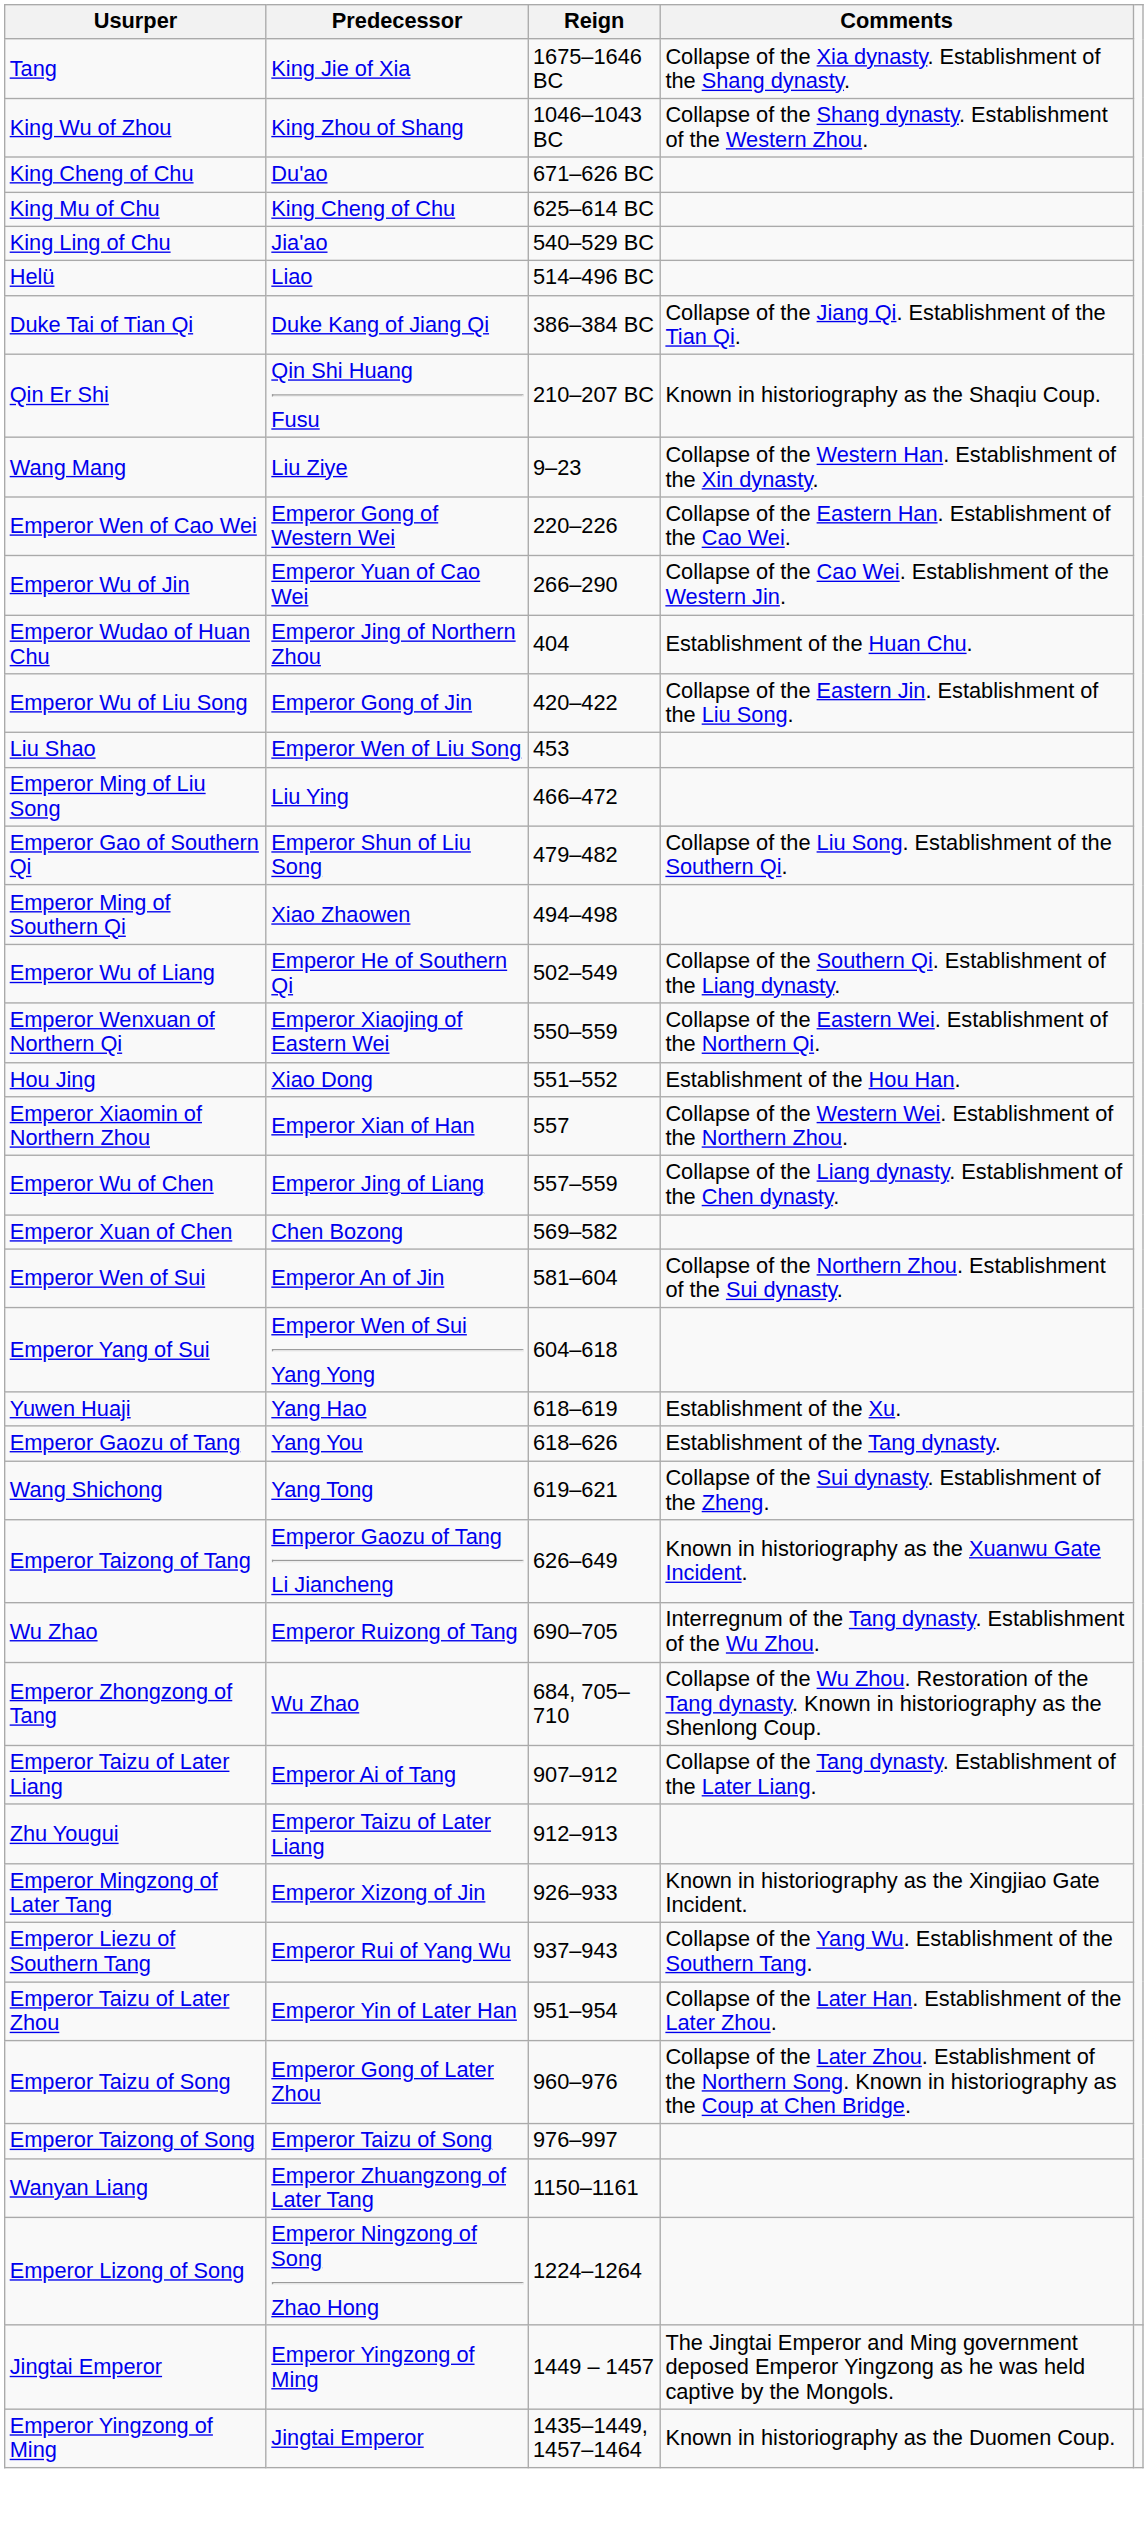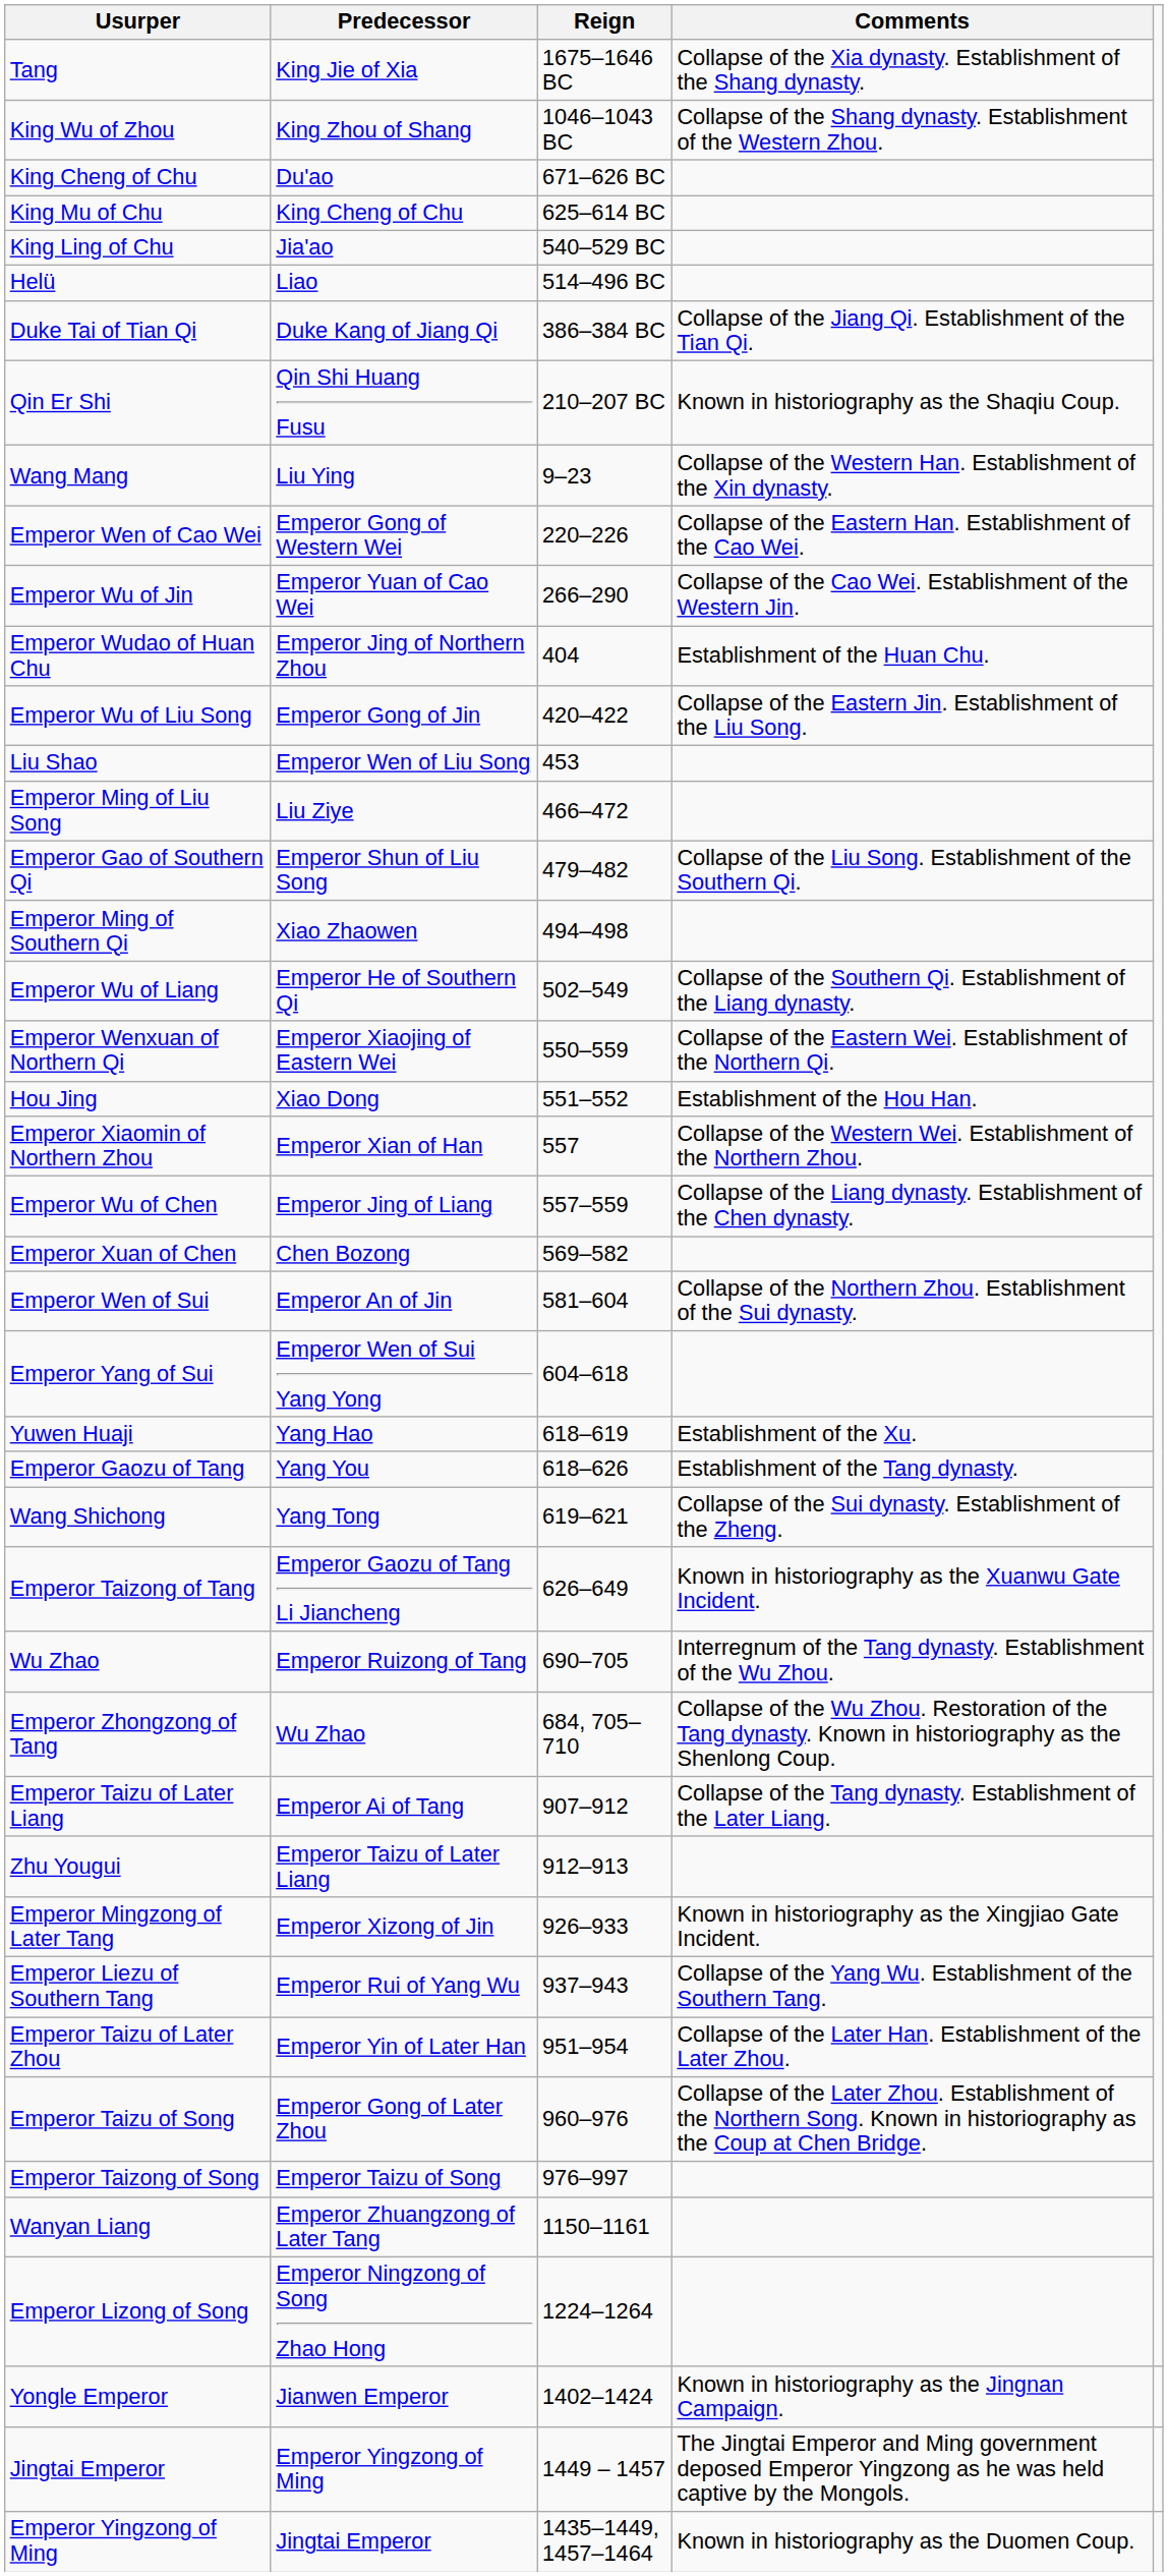 <table class="wikitable">
 <tr>
 <th width="185">Usurper</th>
 <th width="185">Predecessor</th>
 <th width="90">Reign</th>
 <th width="340">Comments</th>
 </tr>
 <tr>
 <td><a href='#'>Tang</a></td>
 <td><a href='#'>King Jie of Xia</a></td>
 <td>1675–1646 BC</td>
 <td>Collapse of the <a href='#'>Xia dynasty</a>. Establishment of the <a href='#'>Shang dynasty</a>.</td>
 </tr>
 <tr>
 <td><a href='#'>King Wu of Zhou</a></td>
 <td><a href='#'>King Zhou of Shang</a></td>
 <td>1046–1043 BC</td>
 <td>Collapse of the <a href='#'>Shang dynasty</a>. Establishment of the <a href='#'>Western Zhou</a>.</td>
 </tr>
 <tr>
 <td><a href='#'>King Cheng of Chu</a></td>
 <td><a href='#'>Du'ao</a></td>
 <td>671–626 BC</td>
 <td></td>
 </tr>
 <tr>
 <td><a href='#'>King Mu of Chu</a></td>
 <td><a href='#'>King Cheng of Chu</a></td>
 <td>625–614 BC</td>
 <td></td>
 </tr>
 <tr>
 <td><a href='#'>King Ling of Chu</a></td>
 <td><a href='#'>Jia'ao</a></td>
 <td>540–529 BC</td>
 <td></td>
 </tr>
 <tr>
 <td><a href='#'>Helü</a></td>
 <td><a href='#'>Liao</a></td>
 <td>514–496 BC</td>
 <td></td>
 </tr>
 <tr>
 <td><a href='#'>Duke Tai of Tian Qi</a></td>
 <td><a href='#'>Duke Kang of Jiang Qi</a></td>
 <td>386–384 BC</td>
 <td>Collapse of the <a href='#'>Jiang Qi</a>. Establishment of the <a href='#'>Tian Qi</a>.</td>
 </tr>
 <tr>
 <td><a href='#'>Qin Er Shi</a></td>
 <td><a href='#'>Qin Shi Huang</a><br><hr><a href='#'>Fusu</a><br></td>
 <td>210–207 BC</td>
 <td>Known in historiography as the Shaqiu Coup.</td>
 </tr>
 <tr>
 <td><a href='#'>Wang Mang</a></td>
-<td><a href='#'>Liu Ziye</a></td>
+<td><a href='#'>Liu Ying</a></td>
 <td>9–23</td>
 <td>Collapse of the <a href='#'>Western Han</a>. Establishment of the <a href='#'>Xin dynasty</a>.</td>
 </tr>
 <tr>
 <td><a href='#'>Emperor Wen of Cao Wei</a></td>
 <td><a href='#'>Emperor Gong of Western Wei</a></td>
 <td>220–226</td>
 <td>Collapse of the <a href='#'>Eastern Han</a>. Establishment of the <a href='#'>Cao Wei</a>.</td>
 </tr>
 <tr>
 <td><a href='#'>Emperor Wu of Jin</a></td>
 <td><a href='#'>Emperor Yuan of Cao Wei</a></td>
 <td>266–290</td>
 <td>Collapse of the <a href='#'>Cao Wei</a>. Establishment of the <a href='#'>Western Jin</a>.</td>
 </tr>
 <tr>
 <td><a href='#'>Emperor Wudao of Huan Chu</a></td>
 <td><a href='#'>Emperor Jing of Northern Zhou</a></td>
 <td>404</td>
 <td>Establishment of the <a href='#'>Huan Chu</a>.</td>
 </tr>
 <tr>
 <td><a href='#'>Emperor Wu of Liu Song</a></td>
 <td><a href='#'>Emperor Gong of Jin</a></td>
 <td>420–422</td>
 <td>Collapse of the <a href='#'>Eastern Jin</a>. Establishment of the <a href='#'>Liu Song</a>.</td>
 </tr>
 <tr>
 <td><a href='#'>Liu Shao</a></td>
 <td><a href='#'>Emperor Wen of Liu Song</a></td>
 <td>453</td>
 <td></td>
 </tr>
 <tr>
 <td><a href='#'>Emperor Ming of Liu Song</a></td>
-<td><a href='#'>Liu Ying</a></td>
+<td><a href='#'>Liu Ziye</a></td>
 <td>466–472</td>
 <td></td>
 </tr>
 <tr>
 <td><a href='#'>Emperor Gao of Southern Qi</a></td>
 <td><a href='#'>Emperor Shun of Liu Song</a></td>
 <td>479–482</td>
 <td>Collapse of the <a href='#'>Liu Song</a>. Establishment of the <a href='#'>Southern Qi</a>.</td>
 </tr>
 <tr>
 <td><a href='#'>Emperor Ming of Southern Qi</a></td>
 <td><a href='#'>Xiao Zhaowen</a></td>
 <td>494–498</td>
 <td></td>
 </tr>
 <tr>
 <td><a href='#'>Emperor Wu of Liang</a></td>
 <td><a href='#'>Emperor He of Southern Qi</a></td>
 <td>502–549</td>
 <td>Collapse of the <a href='#'>Southern Qi</a>. Establishment of the <a href='#'>Liang dynasty</a>.</td>
 </tr>
 <tr>
 <td><a href='#'>Emperor Wenxuan of Northern Qi</a></td>
 <td><a href='#'>Emperor Xiaojing of Eastern Wei</a></td>
 <td>550–559</td>
 <td>Collapse of the <a href='#'>Eastern Wei</a>. Establishment of the <a href='#'>Northern Qi</a>.</td>
 </tr>
 <tr>
 <td><a href='#'>Hou Jing</a></td>
 <td><a href='#'>Xiao Dong</a></td>
 <td>551–552</td>
 <td>Establishment of the <a href='#'>Hou Han</a>.</td>
 </tr>
 <tr>
 <td><a href='#'>Emperor Xiaomin of Northern Zhou</a></td>
 <td><a href='#'>Emperor Xian of Han</a></td>
 <td>557</td>
 <td>Collapse of the <a href='#'>Western Wei</a>. Establishment of the <a href='#'>Northern Zhou</a>.</td>
 </tr>
 <tr>
 <td><a href='#'>Emperor Wu of Chen</a></td>
 <td><a href='#'>Emperor Jing of Liang</a></td>
 <td>557–559</td>
 <td>Collapse of the <a href='#'>Liang dynasty</a>. Establishment of the <a href='#'>Chen dynasty</a>.</td>
 </tr>
 <tr>
 <td><a href='#'>Emperor Xuan of Chen</a></td>
 <td><a href='#'>Chen Bozong</a></td>
 <td>569–582</td>
 <td></td>
 </tr>
 <tr>
 <td><a href='#'>Emperor Wen of Sui</a></td>
 <td><a href='#'>Emperor An of Jin</a></td>
 <td>581–604</td>
 <td>Collapse of the <a href='#'>Northern Zhou</a>. Establishment of the <a href='#'>Sui dynasty</a>.</td>
 </tr>
 <tr>
 <td><a href='#'>Emperor Yang of Sui</a></td>
 <td><a href='#'>Emperor Wen of Sui</a><br><hr><a href='#'>Yang Yong</a><br></td>
 <td>604–618</td>
 <td></td>
 </tr>
 <tr>
 <td><a href='#'>Yuwen Huaji</a></td>
 <td><a href='#'>Yang Hao</a></td>
 <td>618–619</td>
 <td>Establishment of the <a href='#'>Xu</a>.</td>
 </tr>
 <tr>
 <td><a href='#'>Emperor Gaozu of Tang</a></td>
 <td><a href='#'>Yang You</a></td>
 <td>618–626</td>
 <td>Establishment of the <a href='#'>Tang dynasty</a>.</td>
 </tr>
 <tr>
 <td><a href='#'>Wang Shichong</a></td>
 <td><a href='#'>Yang Tong</a></td>
 <td>619–621</td>
 <td>Collapse of the <a href='#'>Sui dynasty</a>. Establishment of the <a href='#'>Zheng</a>.</td>
 </tr>
 <tr>
 <td><a href='#'>Emperor Taizong of Tang</a></td>
 <td><a href='#'>Emperor Gaozu of Tang</a><br><hr><a href='#'>Li Jiancheng</a><br></td>
 <td>626–649</td>
 <td>Known in historiography as the <a href='#'>Xuanwu Gate Incident</a>.</td>
 </tr>
 <tr>
 <td><a href='#'>Wu Zhao</a></td>
 <td><a href='#'>Emperor Ruizong of Tang</a></td>
 <td>690–705</td>
 <td>Interregnum of the <a href='#'>Tang dynasty</a>. Establishment of the <a href='#'>Wu Zhou</a>.</td>
 </tr>
 <tr>
 <td><a href='#'>Emperor Zhongzong of Tang</a></td>
 <td><a href='#'>Wu Zhao</a></td>
 <td>684, 705–710</td>
 <td>Collapse of the <a href='#'>Wu Zhou</a>. Restoration of the <a href='#'>Tang dynasty</a>. Known in historiography as the Shenlong Coup.</td>
 </tr>
 <tr>
 <td><a href='#'>Emperor Taizu of Later Liang</a></td>
 <td><a href='#'>Emperor Ai of Tang</a></td>
 <td>907–912</td>
 <td>Collapse of the <a href='#'>Tang dynasty</a>. Establishment of the <a href='#'>Later Liang</a>.</td>
 </tr>
 <tr>
 <td><a href='#'>Zhu Yougui</a></td>
 <td><a href='#'>Emperor Taizu of Later Liang</a></td>
 <td>912–913</td>
 <td></td>
 </tr>
 <tr>
 <td><a href='#'>Emperor Mingzong of Later Tang</a></td>
 <td><a href='#'>Emperor Xizong of Jin</a></td>
 <td>926–933</td>
 <td>Known in historiography as the Xingjiao Gate Incident.</td>
 </tr>
 <tr>
 <td><a href='#'>Emperor Liezu of Southern Tang</a></td>
 <td><a href='#'>Emperor Rui of Yang Wu</a></td>
 <td>937–943</td>
 <td>Collapse of the <a href='#'>Yang Wu</a>. Establishment of the <a href='#'>Southern Tang</a>.</td>
 </tr>
 <tr>
 <td><a href='#'>Emperor Taizu of Later Zhou</a></td>
 <td><a href='#'>Emperor Yin of Later Han</a></td>
 <td>951–954</td>
 <td>Collapse of the <a href='#'>Later Han</a>. Establishment of the <a href='#'>Later Zhou</a>.</td>
 </tr>
 <tr>
 <td><a href='#'>Emperor Taizu of Song</a></td>
 <td><a href='#'>Emperor Gong of Later Zhou</a></td>
 <td>960–976</td>
 <td>Collapse of the <a href='#'>Later Zhou</a>. Establishment of the <a href='#'>Northern Song</a>. Known in historiography as the <a href='#'>Coup at Chen Bridge</a>.</td>
 </tr>
 <tr>
 <td><a href='#'>Emperor Taizong of Song</a></td>
 <td><a href='#'>Emperor Taizu of Song</a></td>
 <td>976–997</td>
 <td></td>
 </tr>
 <tr>
 <td><a href='#'>Wanyan Liang</a></td>
 <td><a href='#'>Emperor Zhuangzong of Later Tang</a></td>
 <td>1150–1161</td>
 <td></td>
 </tr>
 <tr>
 <td><a href='#'>Emperor Lizong of Song</a></td>
 <td><a href='#'>Emperor Ningzong of Song</a><br><hr><a href='#'>Zhao Hong</a><br></td>
 <td>1224–1264</td>
 <td></td>
 </tr>
 <tr>
+<td><a href='#'>Yongle Emperor</a></td>
+<td><a href='#'>Jianwen Emperor</a></td>
+<td>1402–1424</td>
+<td>Known in historiography as the <a href='#'>Jingnan Campaign</a>.</td>
+<td></td>
+</tr>
+<tr>
 <td><a href='#'>Jingtai Emperor</a></td>
 <td><a href='#'>Emperor Yingzong of Ming</a></td>
 <td>1449 – 1457</td>
 <td>The Jingtai Emperor and Ming government deposed Emperor Yingzong as he was held captive by the Mongols.</td>
 <td></td>
 </tr>
 <tr>
 <td><a href='#'>Emperor Yingzong of Ming</a></td>
 <td><a href='#'>Jingtai Emperor</a></td>
 <td>1435–1449, 1457–1464</td>
 <td>Known in historiography as the Duomen Coup.</td>
 </tr>
 </table>
